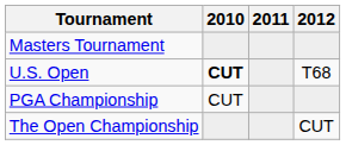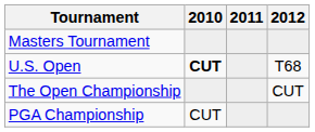 <table class="wikitable" style="font-size:95%;text-align:center;">
 <tr>
 <th>Tournament</th>
 <th>2010</th>
 <th>2011</th>
 <th>2012</th>
 </tr>
 <tr>
 <td align=left><a href='#'>Masters Tournament</a></td>
 <td style="background:#eeeeee;"></td>
 <td style="background:#eeeeee;"></td>
 <td style="background:#eeeeee;"></td>
 </tr>
 <tr>
 <td align=left><a href='#'>U.S. Open</a></td>
 <td><strong>CUT</strong></td>
 <td style="background:#eeeeee;"></td>
 <td>T68</td>
 </tr>
 <tr>
+<td align=left><a href='#'>The Open Championship</a></td>
+<td style="background:#eeeeee;"></td>
+<td style="background:#eeeeee;"></td>
+<td>CUT</td>
+</tr>
+<tr>
 <td align=left><a href='#'>PGA Championship</a></td>
 <td>CUT</td>
 <td style="background:#eeeeee;"></td>
 <td style="background:#eeeeee;"></td>
 </tr>
-<tr>
-<td align=left><a href='#'>The Open Championship</a></td>
-<td style="background:#eeeeee;"></td>
-<td style="background:#eeeeee;"></td>
-<td>CUT</td>
-</tr>
 </table>
